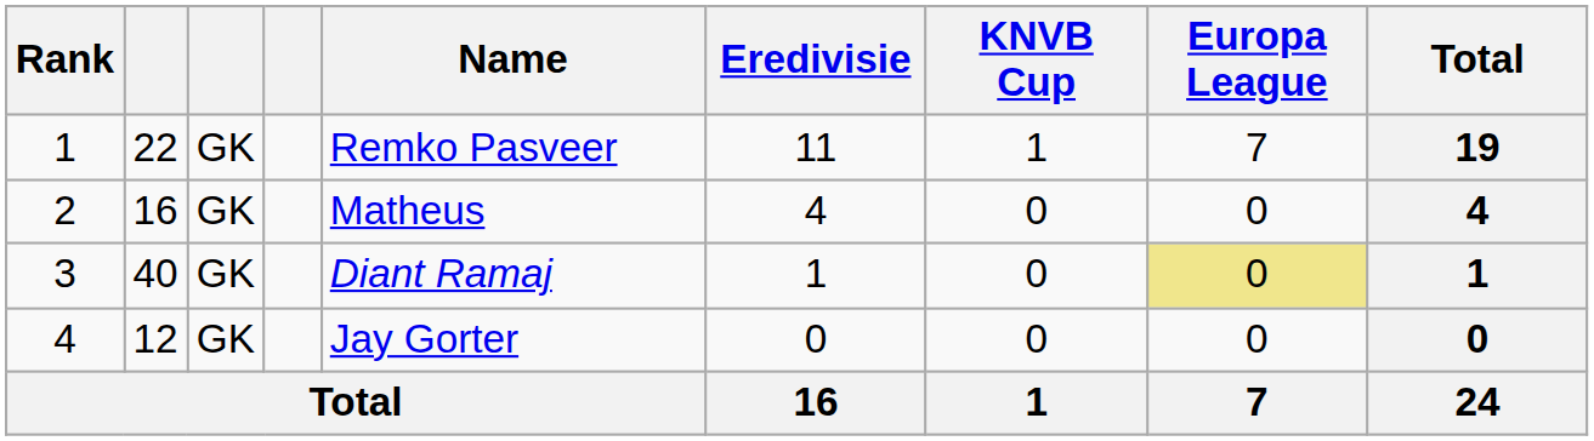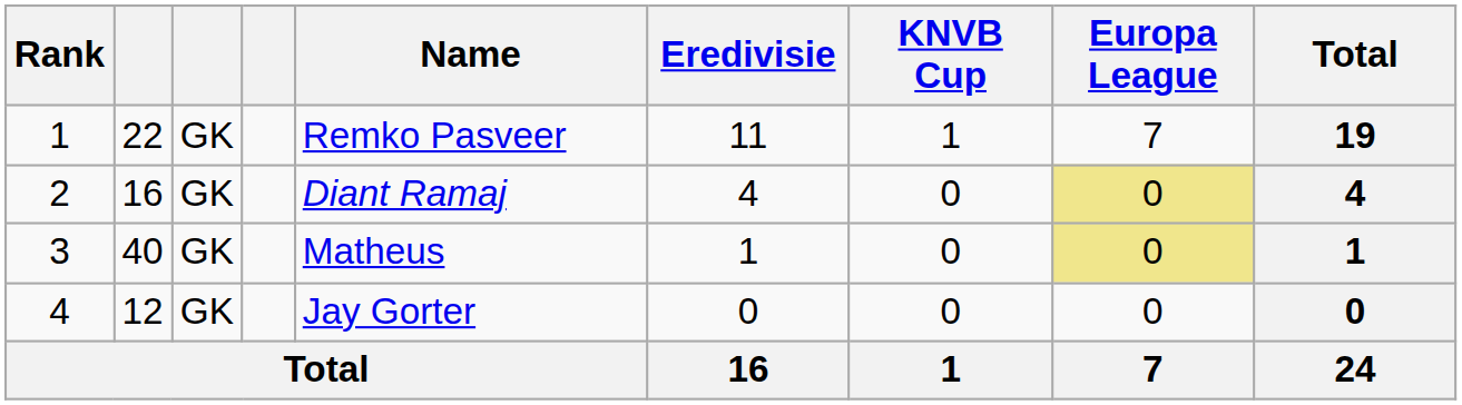 <table class="wikitable" style="text-align:center;">
 <tr>
 <th style="width:15px;">Rank</th>
 <th style="width:15px;"></th>
 <th style="width:15px;"></th>
 <th style="width:15px;"></th>
 <th style="width:145px;">Name</th>
 <th style="width:80px;"><a href='#'>Eredivisie</a></th>
 <th style="width:80px;"><a href='#'>KNVB Cup</a></th>
 <th style="width:80px;"><a href='#'>Europa League</a></th>
 <th style="width:80px;">Total</th>
 </tr>
 <tr>
 <td>1</td>
 <td>22</td>
 <td>GK</td>
 <td></td>
 <td align="left"><a href='#'>Remko Pasveer</a></td>
 <td>11</td>
 <td>1</td>
 <td>7</td>
 <th>19</th>
 </tr>
 <tr>
 <td>2</td>
 <td>16</td>
 <td>GK</td>
 <td></td>
-<td align="left"><a href='#'>Matheus</a></td>
+<td align="left"><em><a href='#'>Diant Ramaj</a></em></td>
 <td>4</td>
 <td>0</td>
-<td>0</td>
+<td style="background: khaki;">0</td>
 <th>4</th>
 </tr>
 <tr>
 <td>3</td>
 <td>40</td>
 <td>GK</td>
 <td></td>
-<td align="left"><em><a href='#'>Diant Ramaj</a></em></td>
+<td align="left"><a href='#'>Matheus</a></td>
 <td>1</td>
 <td>0</td>
 <td style="background: khaki;">0</td>
 <th>1</th>
 </tr>
 <tr>
 <td>4</td>
 <td>12</td>
 <td>GK</td>
 <td></td>
 <td align="left"><a href='#'>Jay Gorter</a></td>
 <td>0</td>
 <td>0</td>
 <td>0</td>
 <th>0</th>
 </tr>
 <tr>
 <th colspan="5">Total</th>
 <th>16</th>
 <th>1</th>
 <th>7</th>
 <th>24</th>
 </tr>
 </table>
